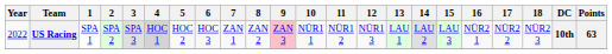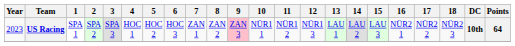 <table class="wikitable" style="text-align:center; font-size:85%">
 <tr>
 <th>Year</th>
 <th>Team</th>
 <th>1</th>
 <th>2</th>
 <th>3</th>
 <th>4</th>
 <th>5</th>
 <th>6</th>
 <th>7</th>
 <th>8</th>
 <th>9</th>
 <th>10</th>
 <th>11</th>
 <th>12</th>
 <th>13</th>
 <th>14</th>
 <th>15</th>
 <th>16</th>
 <th>17</th>
 <th>18</th>
 <th>DC</th>
 <th>Points</th>
 </tr>
 <tr>
-<td><a href='#'>2022</a></td>
+<td><a href='#'>2023</a></td>
 <th nowrap><a href='#'>US Racing</a></th>
 <td style="background:#FFFFFF"><a href='#'>SPA<br>1</a><br></td>
 <td style="background:#DFFFDF"><a href='#'>SPA<br>2</a><br></td>
 <td style="background:#DFDFDF"><a href='#'>SPA<br>3</a><br></td>
-<td style="background: lightgrey;"><a href='#'>HOC<br>1</a></td>
+<td><a href='#'>HOC<br>1</a></td>
 <td><a href='#'>HOC<br>2</a></td>
 <td><a href='#'>HOC<br>3</a></td>
 <td><a href='#'>ZAN<br>1</a></td>
 <td><a href='#'>ZAN<br>2</a></td>
 <td style="background: pink;"><a href='#'>ZAN<br>3</a></td>
 <td><a href='#'>NÜR1<br>1</a></td>
 <td><a href='#'>NÜR1<br>2</a></td>
 <td><a href='#'>NÜR1<br>3</a></td>
 <td style="background:#DFFFDF"><a href='#'>LAU<br>1</a><br></td>
 <td style="background:#DFDFDF"><a href='#'>LAU<br>2</a><br></td>
 <td style="background:#DFFFDF"><a href='#'>LAU<br>3</a><br></td>
 <td><a href='#'>NÜR2<br>1</a></td>
 <td><a href='#'>NÜR2<br>2</a></td>
 <td><a href='#'>NÜR2<br>3</a></td>
 <th>10th</th>
-<th>63</th>
+<th>64</th>
 </tr>
 <tr>
 </tr>
 </table>
